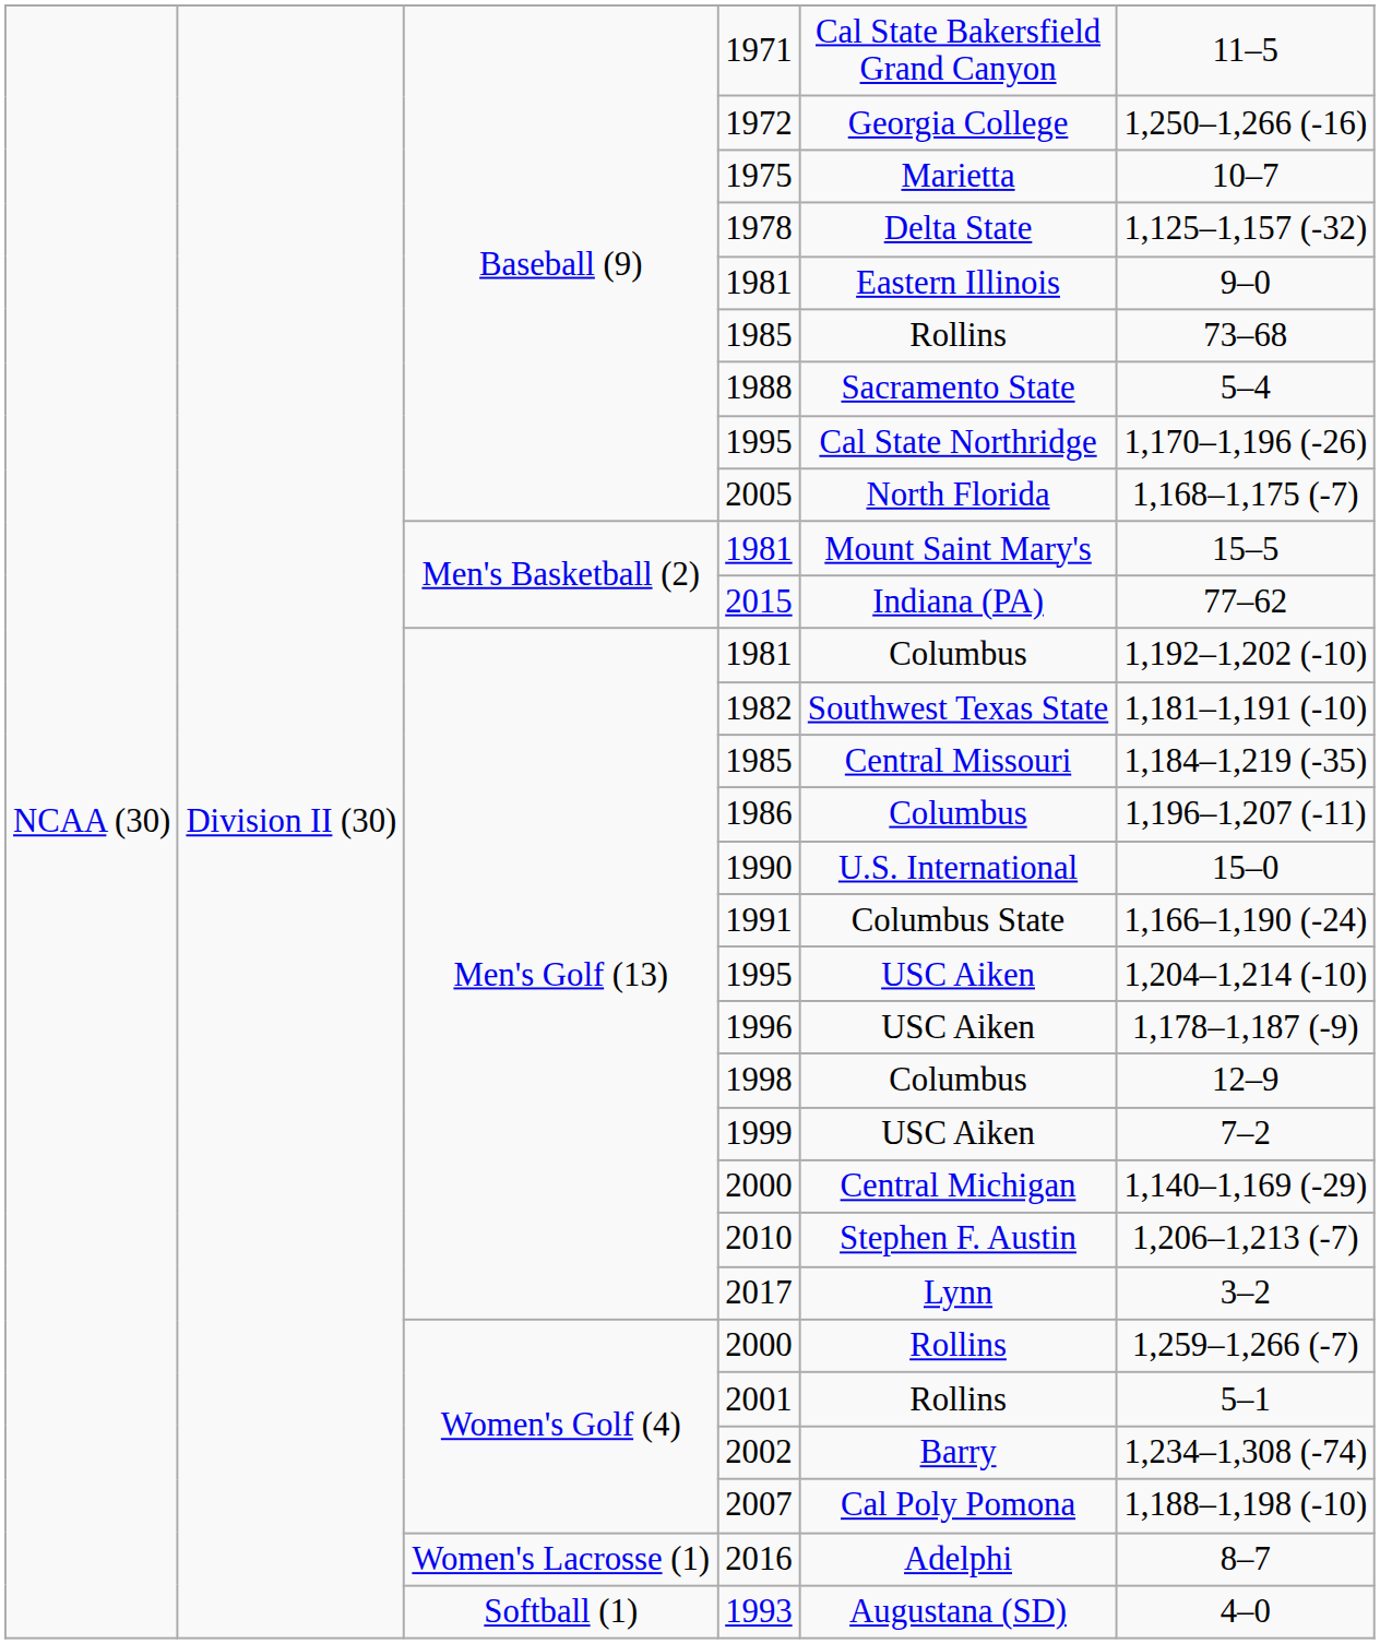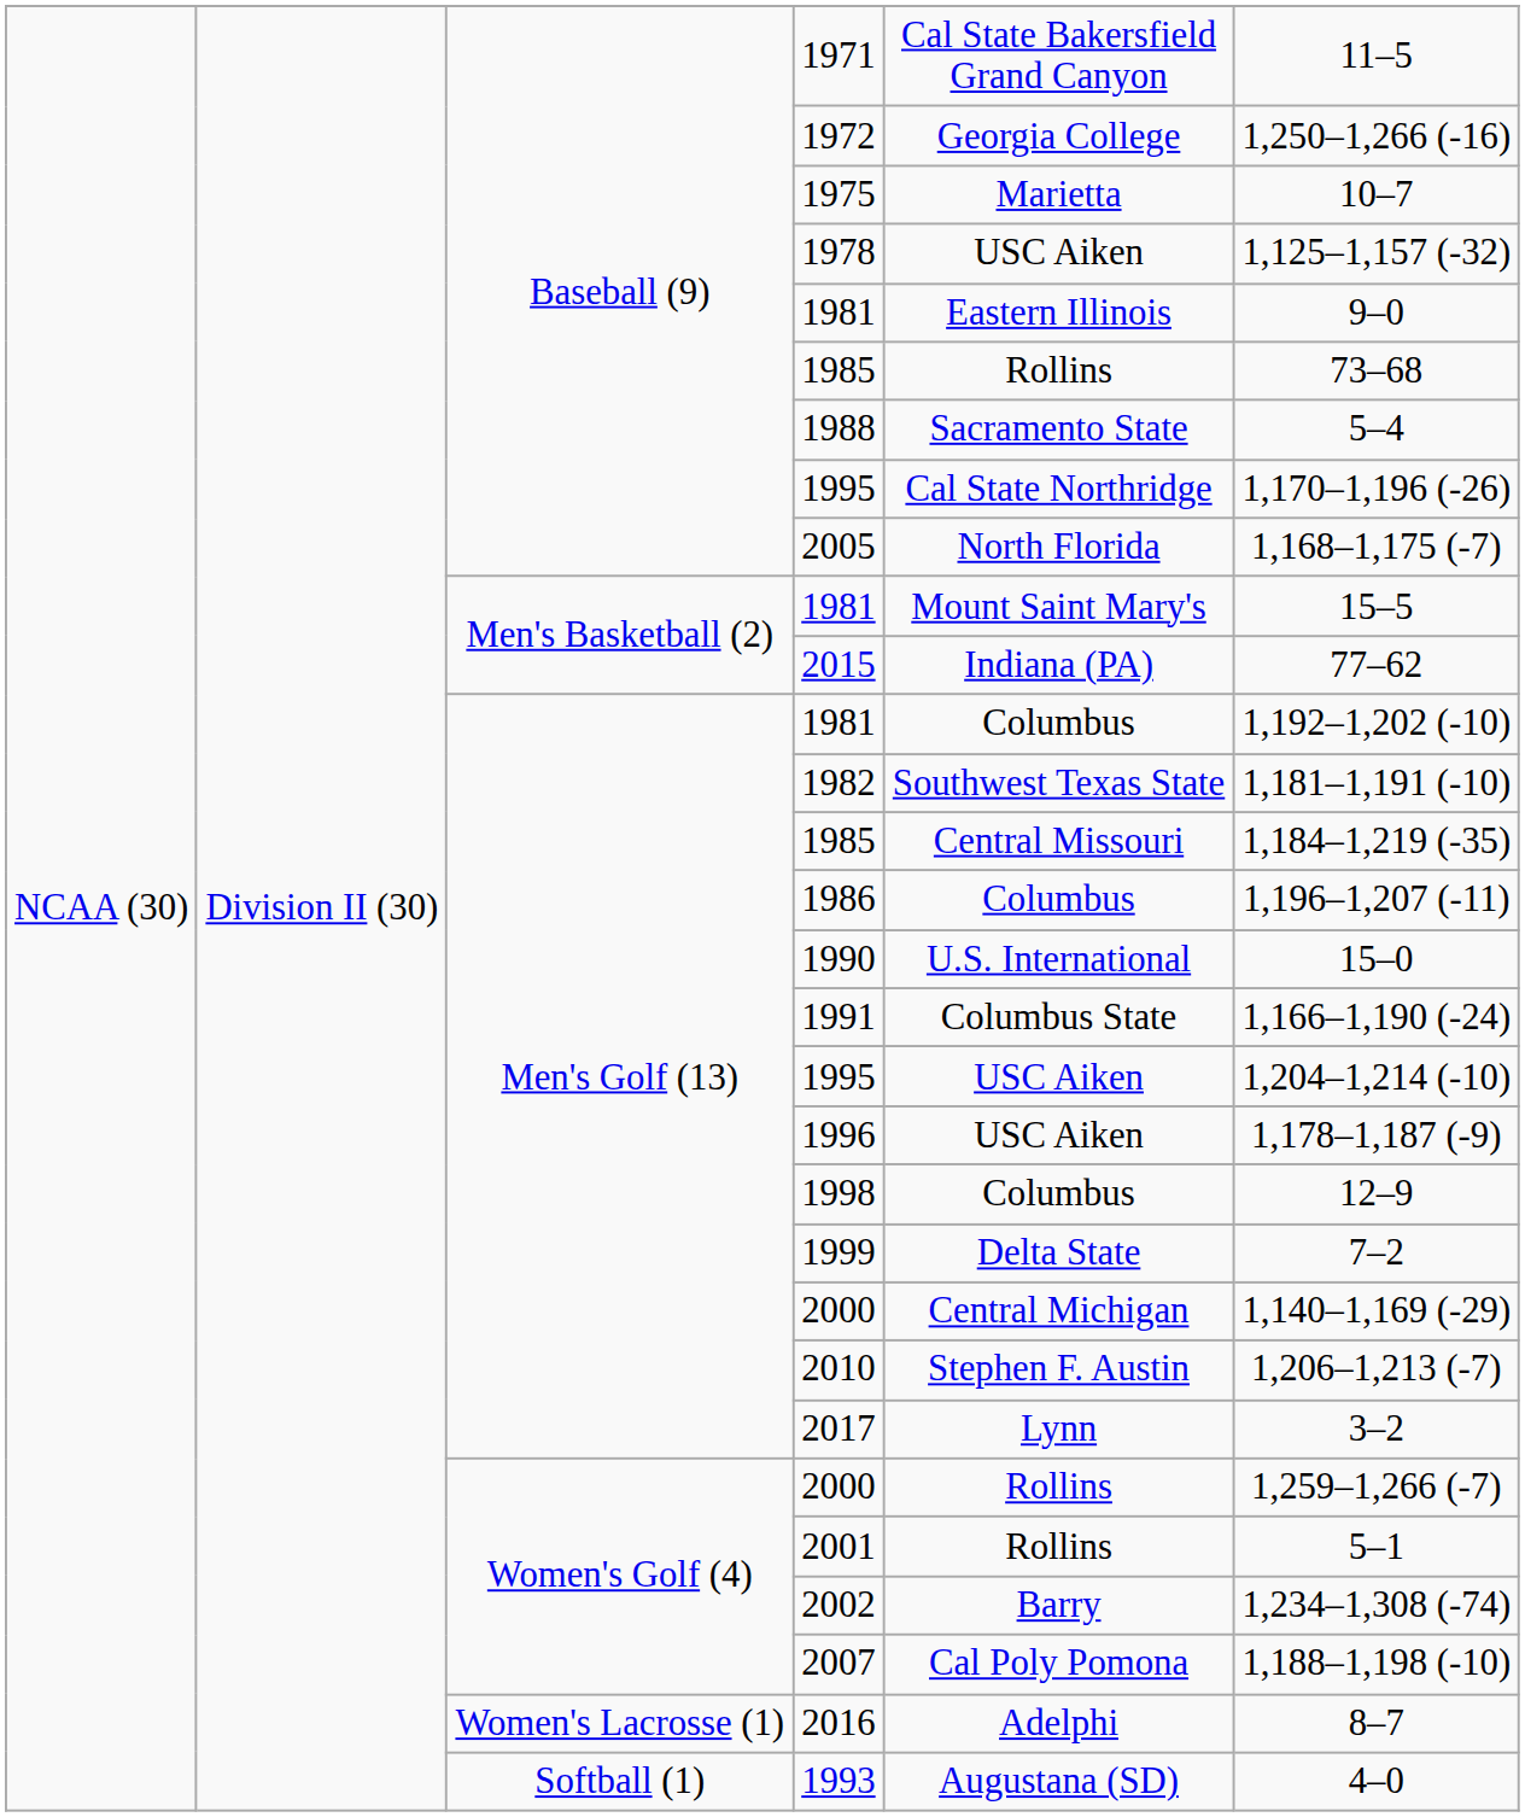 <table class="wikitable">
 <tr>
 </tr>
 <tr align="center">
 <td rowspan="40"><a href='#'>NCAA</a> (30)</td>
 <td rowspan="40"><a href='#'>Division II</a> (30)</td>
 <td rowspan="9"><a href='#'>Baseball</a> (9)</td>
 <td>1971</td>
 <td><a href='#'>Cal State Bakersfield</a><br><a href='#'>Grand Canyon</a></td>
 <td>11–5</td>
 </tr>
 <tr align="center">
 <td>1972</td>
 <td><a href='#'>Georgia College</a></td>
 <td>1,250–1,266 (-16)</td>
 </tr>
 <tr align="center">
 <td>1975</td>
 <td><a href='#'>Marietta</a></td>
 <td>10–7</td>
 </tr>
 <tr align="center">
 <td>1978</td>
-<td><a href='#'>Delta State</a></td>
+<td>USC Aiken</td>
 <td>1,125–1,157 (-32)</td>
 </tr>
 <tr align="center">
 <td>1981</td>
 <td><a href='#'>Eastern Illinois</a></td>
 <td>9–0</td>
 </tr>
 <tr align="center">
 <td>1985</td>
 <td>Rollins</td>
 <td>73–68</td>
 </tr>
 <tr align="center">
 <td>1988</td>
 <td><a href='#'>Sacramento State</a></td>
 <td>5–4</td>
 </tr>
 <tr align="center">
 <td>1995</td>
 <td><a href='#'>Cal State Northridge</a></td>
 <td>1,170–1,196 (-26)</td>
 </tr>
 <tr align="center">
 <td>2005</td>
 <td><a href='#'>North Florida</a></td>
 <td>1,168–1,175 (-7)</td>
 </tr>
 <tr align="center">
 <td rowspan="2"><a href='#'>Men's Basketball</a> (2)</td>
 <td><a href='#'>1981</a></td>
 <td><a href='#'>Mount Saint Mary's</a></td>
 <td>15–5</td>
 </tr>
 <tr align="center">
 <td><a href='#'>2015</a></td>
 <td><a href='#'>Indiana (PA)</a></td>
 <td>77–62</td>
 </tr>
 <tr align="center">
 <td rowspan="13"><a href='#'>Men's Golf</a> (13)</td>
 <td>1981</td>
 <td>Columbus</td>
 <td>1,192–1,202 (-10)</td>
 </tr>
 <tr align="center">
 <td>1982</td>
 <td><a href='#'>Southwest Texas State</a></td>
 <td>1,181–1,191 (-10)</td>
 </tr>
 <tr align="center">
 <td>1985</td>
 <td><a href='#'>Central Missouri</a></td>
 <td>1,184–1,219 (-35)</td>
 </tr>
 <tr align="center">
 <td>1986</td>
 <td><a href='#'>Columbus</a></td>
 <td>1,196–1,207 (-11)</td>
 </tr>
 <tr align="center">
 <td>1990</td>
 <td><a href='#'>U.S. International</a></td>
 <td>15–0</td>
 </tr>
 <tr align="center">
 <td>1991</td>
 <td>Columbus State</td>
 <td>1,166–1,190 (-24)</td>
 </tr>
 <tr align="center">
 <td>1995</td>
 <td><a href='#'>USC Aiken</a></td>
 <td>1,204–1,214 (-10)</td>
 </tr>
 <tr align="center">
 <td>1996</td>
 <td>USC Aiken</td>
 <td>1,178–1,187 (-9)</td>
 </tr>
 <tr align="center">
 <td>1998</td>
 <td>Columbus</td>
 <td>12–9</td>
 </tr>
 <tr align="center">
 <td>1999</td>
-<td>USC Aiken</td>
+<td><a href='#'>Delta State</a></td>
 <td>7–2</td>
 </tr>
 <tr align="center">
 <td>2000</td>
 <td><a href='#'>Central Michigan</a></td>
 <td>1,140–1,169 (-29)</td>
 </tr>
 <tr align="center">
 <td>2010</td>
 <td><a href='#'>Stephen F. Austin</a></td>
 <td>1,206–1,213 (-7)</td>
 </tr>
 <tr align="center">
 <td>2017</td>
 <td><a href='#'>Lynn</a></td>
 <td>3–2</td>
 </tr>
 <tr align="center">
 <td rowspan="4"><a href='#'>Women's Golf</a> (4)</td>
 <td>2000</td>
 <td><a href='#'>Rollins</a></td>
 <td>1,259–1,266 (-7)</td>
 </tr>
 <tr align="center">
 <td>2001</td>
 <td>Rollins</td>
 <td>5–1</td>
 </tr>
 <tr align="center">
 <td>2002</td>
 <td><a href='#'>Barry</a></td>
 <td>1,234–1,308 (-74)</td>
 </tr>
 <tr align="center">
 <td>2007</td>
 <td><a href='#'>Cal Poly Pomona</a></td>
 <td>1,188–1,198 (-10)</td>
 </tr>
 <tr align="center">
 <td rowspan="1"><a href='#'>Women's Lacrosse</a> (1)</td>
 <td>2016</td>
 <td><a href='#'>Adelphi</a></td>
 <td>8–7</td>
 </tr>
 <tr align="center">
 <td rowspan="1"><a href='#'>Softball</a> (1)</td>
 <td><a href='#'>1993</a></td>
 <td><a href='#'>Augustana (SD)</a></td>
 <td>4–0</td>
 </tr>
 </table>
